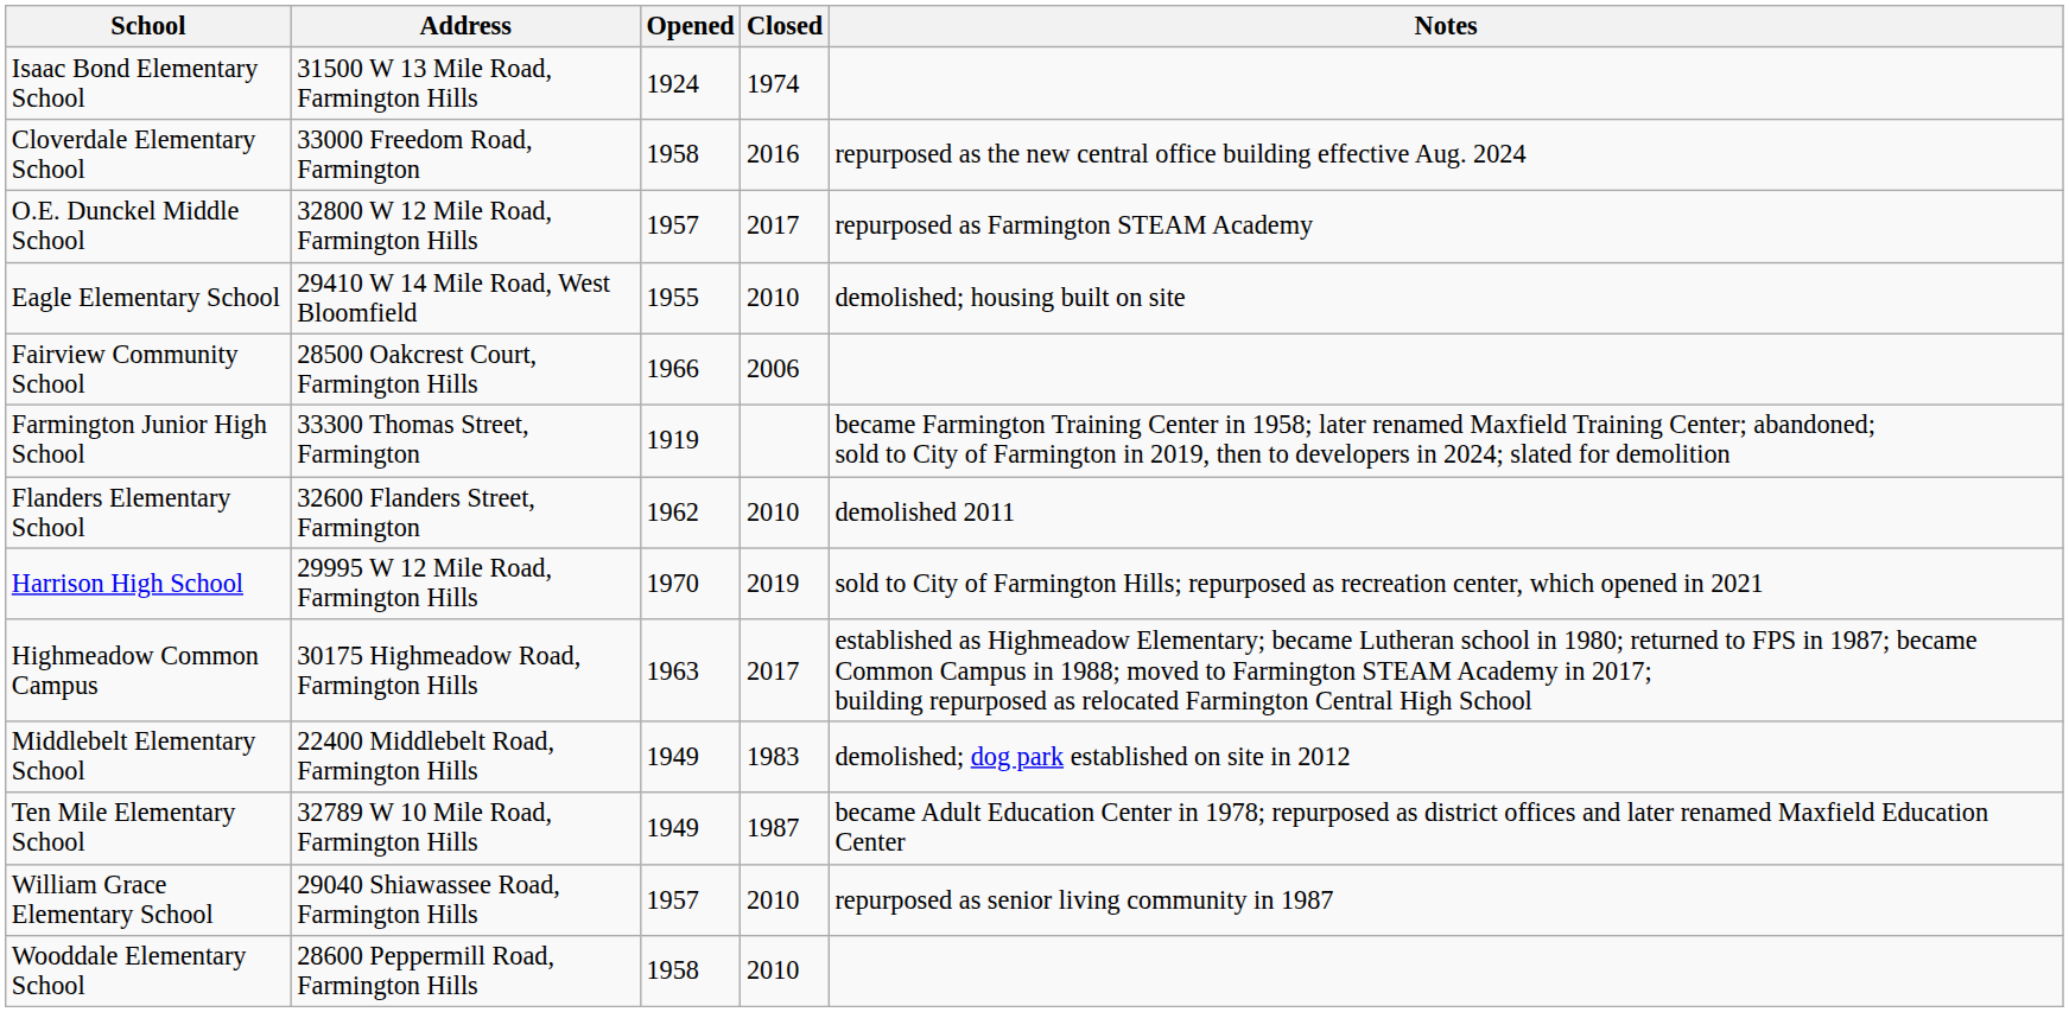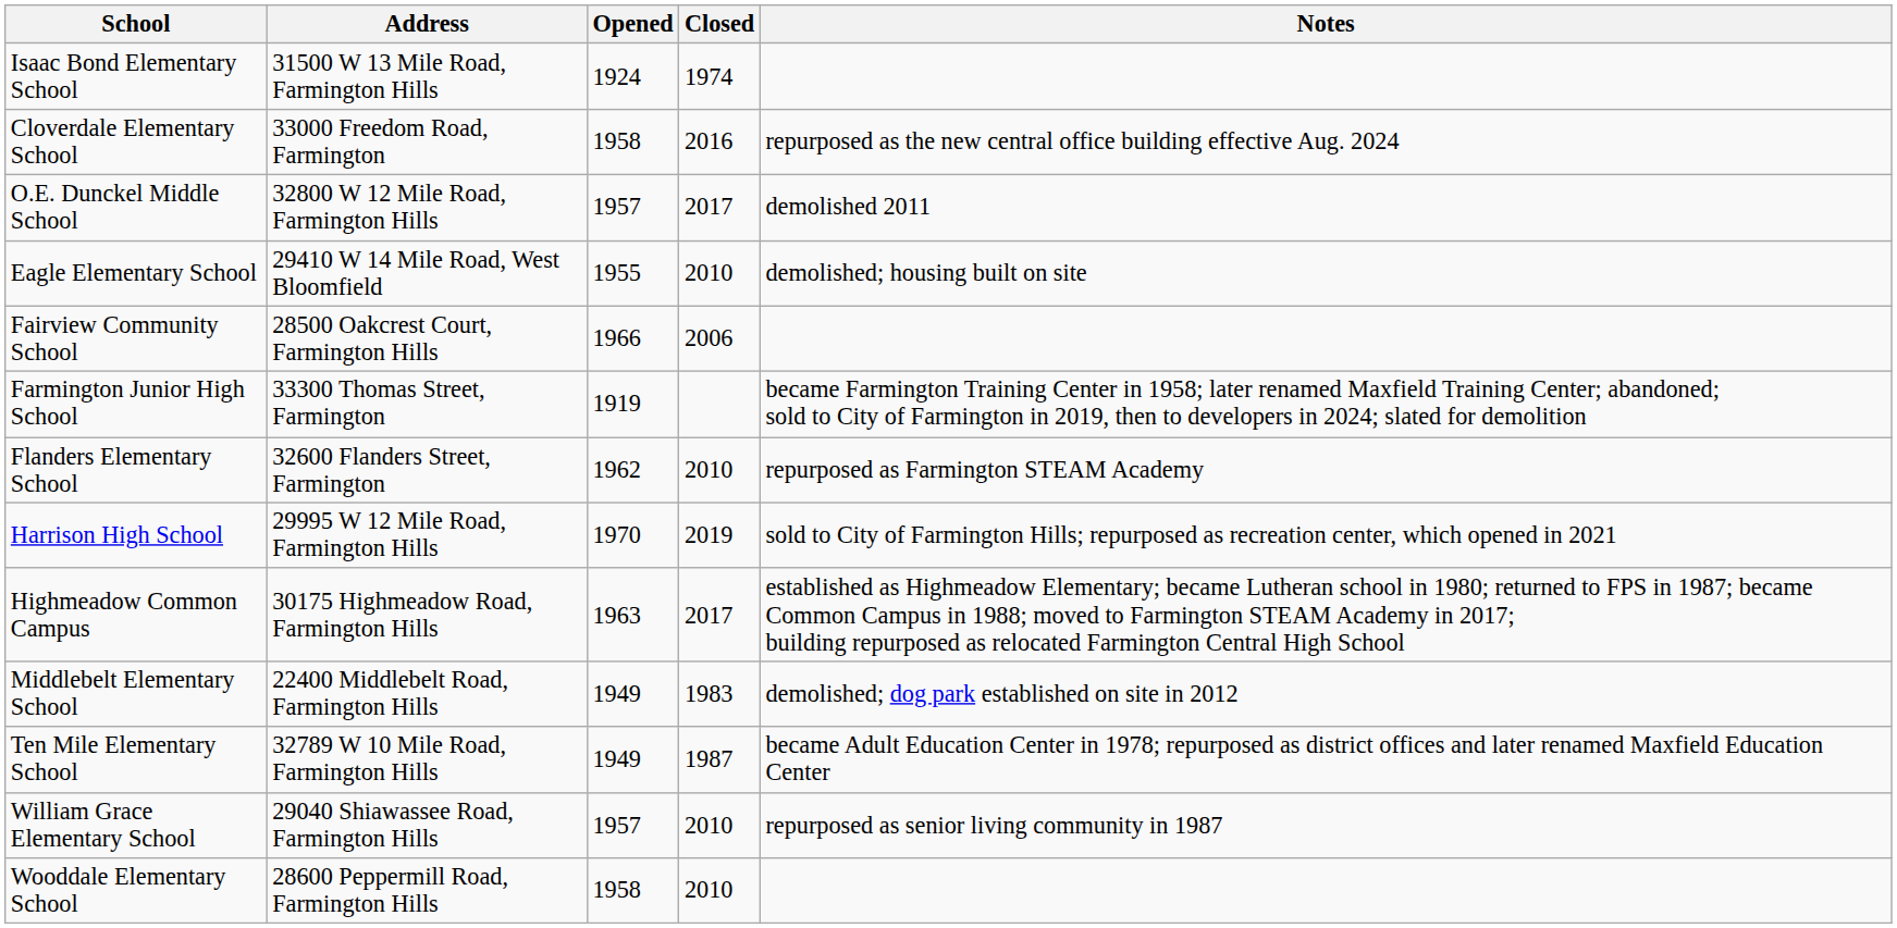 <table class="wikitable">
 <tr>
 <th>School</th>
 <th>Address</th>
 <th>Opened</th>
 <th>Closed</th>
 <th>Notes</th>
 </tr>
 <tr>
 <td>Isaac Bond Elementary School</td>
 <td>31500 W 13 Mile Road, Farmington Hills</td>
 <td>1924</td>
 <td>1974</td>
 <td></td>
 </tr>
 <tr>
 <td>Cloverdale Elementary School</td>
 <td>33000 Freedom Road, Farmington</td>
 <td>1958</td>
 <td>2016</td>
 <td>repurposed as the new central office building effective Aug. 2024</td>
 </tr>
 <tr>
 <td>O.E. Dunckel Middle School</td>
 <td>32800 W 12 Mile Road, Farmington Hills</td>
 <td>1957</td>
 <td>2017</td>
-<td>repurposed as Farmington STEAM Academy</td>
+<td>demolished 2011</td>
 </tr>
 <tr>
 <td>Eagle Elementary School</td>
 <td>29410 W 14 Mile Road, West Bloomfield</td>
 <td>1955</td>
 <td>2010</td>
 <td>demolished; housing built on site</td>
 </tr>
 <tr>
 <td>Fairview Community School</td>
 <td>28500 Oakcrest Court, Farmington Hills</td>
 <td>1966</td>
 <td>2006</td>
 <td></td>
 </tr>
 <tr>
 <td>Farmington Junior High School</td>
 <td>33300 Thomas Street, Farmington</td>
 <td>1919</td>
 <td></td>
 <td>became Farmington Training Center in 1958; later renamed Maxfield Training Center; abandoned;<br>sold to City of Farmington in 2019, then to developers in 2024; slated for demolition</td>
 </tr>
 <tr>
 <td>Flanders Elementary School</td>
 <td>32600 Flanders Street, Farmington</td>
 <td>1962</td>
 <td>2010</td>
-<td>demolished 2011</td>
+<td>repurposed as Farmington STEAM Academy</td>
 </tr>
 <tr>
 <td><a href='#'>Harrison High School</a></td>
 <td>29995 W 12 Mile Road, Farmington Hills</td>
 <td>1970</td>
 <td>2019</td>
 <td>sold to City of Farmington Hills; repurposed as recreation center, which opened in 2021</td>
 </tr>
 <tr>
 <td>Highmeadow Common Campus</td>
 <td>30175 Highmeadow Road, Farmington Hills</td>
 <td>1963</td>
 <td>2017</td>
 <td>established as Highmeadow Elementary; became Lutheran school in 1980; returned to FPS in 1987; became Common Campus in 1988; moved to Farmington STEAM Academy in 2017;<br>building repurposed as relocated Farmington Central High School</td>
 </tr>
 <tr>
 <td>Middlebelt Elementary School</td>
 <td>22400 Middlebelt Road, Farmington Hills</td>
 <td>1949</td>
 <td>1983</td>
 <td>demolished; <a href='#'>dog park</a> established on site in 2012</td>
 </tr>
 <tr>
 <td>Ten Mile Elementary School</td>
 <td>32789 W 10 Mile Road, Farmington Hills</td>
 <td>1949</td>
 <td>1987</td>
 <td>became Adult Education Center in 1978; repurposed as district offices and later renamed Maxfield Education Center</td>
 </tr>
 <tr>
 <td>William Grace Elementary School</td>
 <td>29040 Shiawassee Road, Farmington Hills</td>
 <td>1957</td>
 <td>2010</td>
 <td>repurposed as senior living community in 1987</td>
 </tr>
 <tr>
 <td>Wooddale Elementary School</td>
 <td>28600 Peppermill Road, Farmington Hills</td>
 <td>1958</td>
 <td>2010</td>
 </tr>
 </table>
